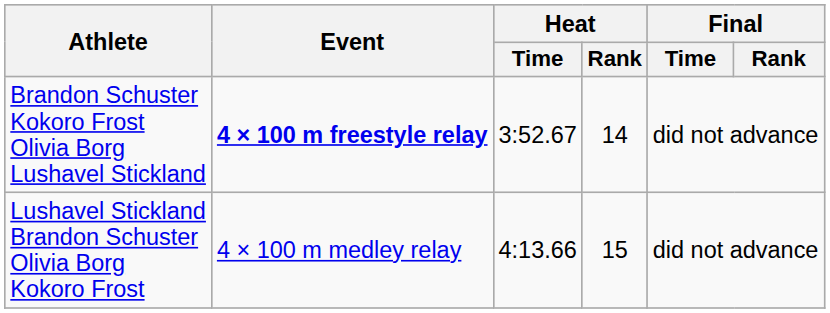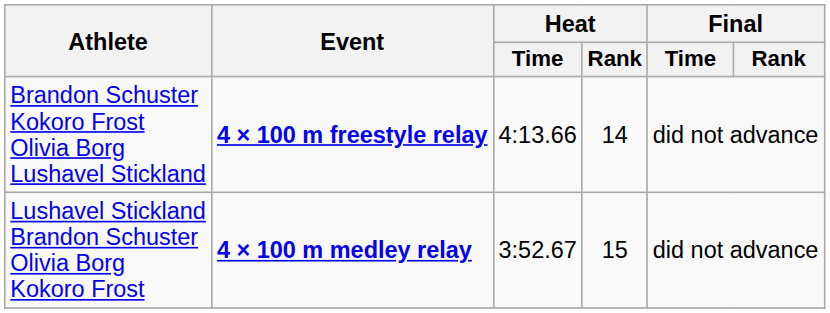 <table class=wikitable style=font-size:90%>
 <tr>
 <th rowspan=2>Athlete</th>
 <th rowspan=2>Event</th>
 <th colspan=2>Heat</th>
 <th colspan=2>Final</th>
 </tr>
 <tr style=font-size:95%>
 <th>Time</th>
 <th>Rank</th>
 <th>Time</th>
 <th>Rank</th>
 </tr>
 <tr align=center>
 <td align=left><a href='#'>Brandon Schuster</a><br><a href='#'>Kokoro Frost</a><br><a href='#'>Olivia Borg</a><br><a href='#'>Lushavel Stickland</a></td>
 <td align=left><strong><a href='#'>4 × 100 m freestyle relay</a></strong></td>
-<td>3:52.67</td>
+<td>4:13.66</td>
 <td>14</td>
 <td colspan=2>did not advance</td>
 </tr>
 <tr align=center>
 <td align=left><a href='#'>Lushavel Stickland</a><br><a href='#'>Brandon Schuster</a><br><a href='#'>Olivia Borg</a><br><a href='#'>Kokoro Frost</a></td>
-<td align=left><a href='#'>4 × 100 m medley relay</a></td>
-<td>4:13.66</td>
+<td align=left><strong><a href='#'>4 × 100 m medley relay</a></strong></td>
+<td>3:52.67</td>
 <td>15</td>
 <td colspan=2>did not advance</td>
 </tr>
 </table>
